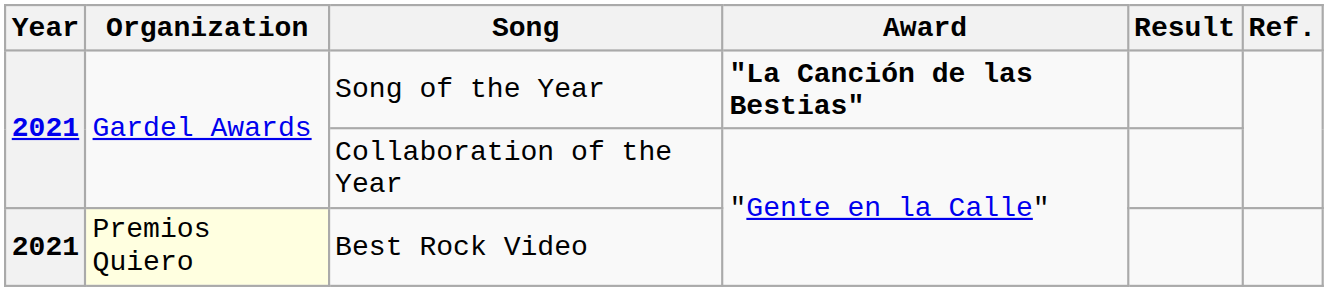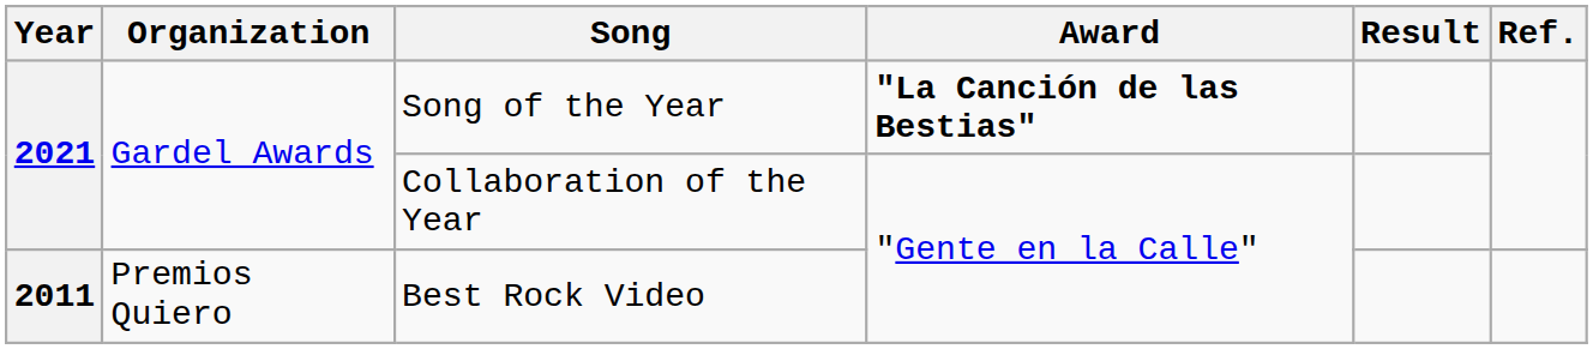 <table class="wikitable plainrowheaders">
 <tr>
 <th>Year</th>
 <th>Organization</th>
 <th>Song</th>
 <th>Award</th>
 <th>Result</th>
 <th>Ref.</th>
 </tr>
 <tr>
 <th scope="row" rowspan="2"><a href='#'>2021</a></th>
 <td rowspan="2"><a href='#'>Gardel Awards</a></td>
 <td>Song of the Year</td>
 <td><strong>"La Canción de las Bestias"</strong></td>
 <td></td>
 <td rowspan="2"></td>
 </tr>
 <tr>
 <td>Collaboration of the Year</td>
 <td rowspan="2">"<a href='#'>Gente en la Calle</a>" </td>
 <td></td>
 </tr>
 <tr>
-<th scope="row">2021</th>
-<td style="background: lightyellow;">Premios Quiero</td>
+<th scope="row">2011</th>
+<td>Premios Quiero</td>
 <td>Best Rock Video</td>
 <td></td>
 <td></td>
 </tr>
 </table>
